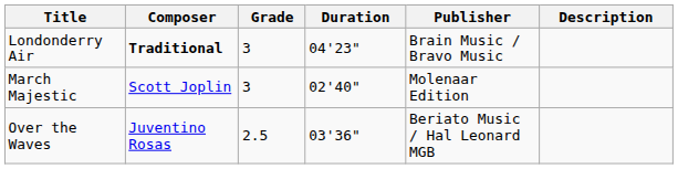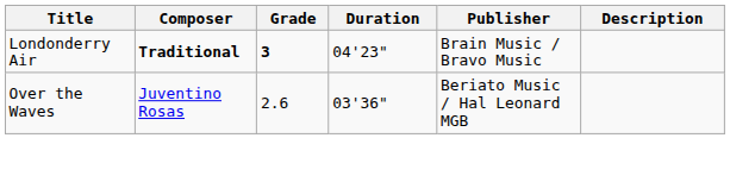 <table class="wikitable sortable">
 <tr>
 <th width=18%>Title</th>
 <th width=17%>Composer</th>
 <th width=10%>Grade</th>
 <th width=15%>Duration</th>
 <th width=20%>Publisher</th>
 <th width=20%>Description</th>
 </tr>
 <tr>
 <td>Londonderry Air</td>
 <td><strong>Traditional</strong></td>
-<td>3</td>
+<td><strong>3</strong></td>
 <td>04'23"</td>
 <td>Brain Music / Bravo Music</td>
 <td></td>
 </tr>
 <tr>
-<td>March Majestic</td>
-<td><a href='#'>Scott Joplin</a></td>
-<td>3</td>
-<td>02'40"</td>
-<td>Molenaar Edition</td>
-<td></td>
-</tr>
-<tr>
 <td>Over the Waves</td>
 <td><a href='#'>Juventino Rosas</a></td>
-<td>2.5</td>
+<td>2.6</td>
 <td>03'36"</td>
 <td>Beriato Music / Hal Leonard MGB</td>
 <td></td>
 </tr>
 </table>
